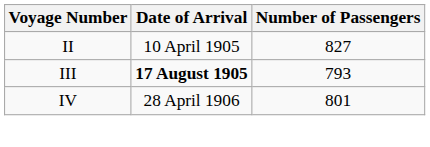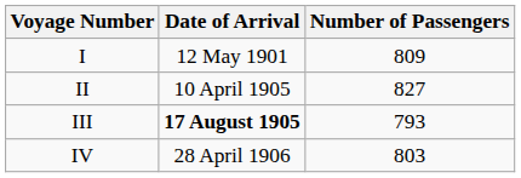 <table class="wikitable">
 <tr ---- align="center">
 <th>Voyage Number</th>
 <th>Date of Arrival</th>
 <th>Number of Passengers</th>
+</tr>
+<tr ---- align="center">
+<td>I</td>
+<td>12 May 1901</td>
+<td>809</td>
 </tr>
 <tr ---- align="center">
 <td>II</td>
 <td>10 April 1905</td>
 <td>827</td>
 </tr>
 <tr ---- align="center">
 <td>III</td>
 <td><strong>17 August 1905</strong></td>
 <td>793</td>
 </tr>
 <tr ---- align="center">
 <td>IV</td>
 <td>28 April 1906</td>
-<td>801</td>
+<td>803</td>
 </tr>
 </table>
